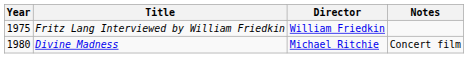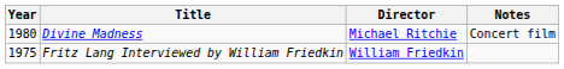 <table class="wikitable">
 <tr>
 <th>Year</th>
 <th>Title</th>
 <th>Director</th>
 <th>Notes</th>
 </tr>
 <tr>
+<td>1980</td>
+<td><em><a href='#'>Divine Madness</a></em></td>
+<td><a href='#'>Michael Ritchie</a></td>
+<td>Concert film</td>
+</tr>
+<tr>
 <td>1975</td>
 <td><em>Fritz Lang Interviewed by William Friedkin</em></td>
 <td><a href='#'>William Friedkin</a></td>
 <td></td>
 </tr>
-<tr>
-<td>1980</td>
-<td><em><a href='#'>Divine Madness</a></em></td>
-<td><a href='#'>Michael Ritchie</a></td>
-<td>Concert film</td>
-</tr>
 </table>
